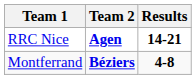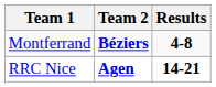 <table class="wikitable">
 <tr>
 <th>Team 1</th>
 <th>Team 2</th>
 <th>Results</th>
 </tr>
+<tr>
+<td><a href='#'>Montferrand</a></td>
+<td><strong><a href='#'>Béziers</a></strong></td>
+<td align="center"><strong>4-8</strong></td>
+</tr>
 <tr bgcolor="white">
 <td><a href='#'>RRC Nice</a></td>
 <td><strong><a href='#'>Agen</a></strong></td>
 <td align="center"><strong>14-21</strong></td>
 </tr>
-<tr>
-<td><a href='#'>Montferrand</a></td>
-<td><strong><a href='#'>Béziers</a></strong></td>
-<td align="center"><strong>4-8</strong></td>
-</tr>
 </table>
